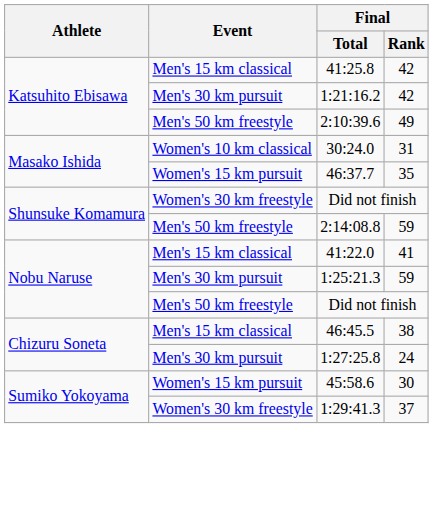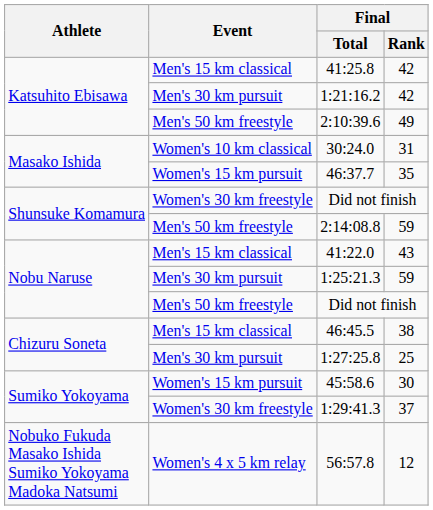 <table class="wikitable" style="font-size:90%">
 <tr>
 <th rowspan="2">Athlete</th>
 <th rowspan="2">Event</th>
 <th colspan="2">Final</th>
 </tr>
 <tr>
 <th>Total</th>
 <th>Rank</th>
 </tr>
 <tr>
 <td rowspan=3><a href='#'>Katsuhito Ebisawa</a></td>
 <td><a href='#'>Men's 15 km classical</a></td>
 <td align="center">41:25.8</td>
 <td align="center">42</td>
 </tr>
 <tr>
 <td><a href='#'>Men's 30 km pursuit</a></td>
 <td align="center">1:21:16.2</td>
 <td align="center">42</td>
 </tr>
 <tr>
 <td><a href='#'>Men's 50 km freestyle</a></td>
 <td align="center">2:10:39.6</td>
 <td align="center">49</td>
 </tr>
 <tr>
 <td rowspan=2><a href='#'>Masako Ishida</a></td>
 <td><a href='#'>Women's 10 km classical</a></td>
 <td align="center">30:24.0</td>
 <td align="center">31</td>
 </tr>
 <tr>
 <td><a href='#'>Women's 15 km pursuit</a></td>
 <td align="center">46:37.7</td>
 <td align="center">35</td>
 </tr>
 <tr>
 <td rowspan=2><a href='#'>Shunsuke Komamura</a></td>
 <td><a href='#'>Women's 30 km freestyle</a></td>
 <td colspan=2 align="center">Did not finish</td>
 </tr>
 <tr>
 <td><a href='#'>Men's 50 km freestyle</a></td>
 <td align="center">2:14:08.8</td>
 <td align="center">59</td>
 </tr>
 <tr>
 <td rowspan=3><a href='#'>Nobu Naruse</a></td>
 <td><a href='#'>Men's 15 km classical</a></td>
 <td align="center">41:22.0</td>
-<td align="center">41</td>
+<td align="center">43</td>
 </tr>
 <tr>
 <td><a href='#'>Men's 30 km pursuit</a></td>
 <td align="center">1:25:21.3</td>
 <td align="center">59</td>
 </tr>
 <tr>
 <td><a href='#'>Men's 50 km freestyle</a></td>
 <td colspan=2 align="center">Did not finish</td>
 </tr>
 <tr>
 <td rowspan=2><a href='#'>Chizuru Soneta</a></td>
 <td><a href='#'>Men's 15 km classical</a></td>
 <td align="center">46:45.5</td>
 <td align="center">38</td>
 </tr>
 <tr>
 <td><a href='#'>Men's 30 km pursuit</a></td>
 <td align="center">1:27:25.8</td>
-<td align="center">24</td>
+<td align="center">25</td>
 </tr>
 <tr>
 <td rowspan=2><a href='#'>Sumiko Yokoyama</a></td>
 <td><a href='#'>Women's 15 km pursuit</a></td>
 <td align="center">45:58.6</td>
 <td align="center">30</td>
 </tr>
 <tr>
 <td><a href='#'>Women's 30 km freestyle</a></td>
 <td align="center">1:29:41.3</td>
 <td align="center">37</td>
 </tr>
+<tr>
+<td><a href='#'>Nobuko Fukuda</a><br><a href='#'>Masako Ishida</a><br><a href='#'>Sumiko Yokoyama</a><br> <a href='#'>Madoka Natsumi</a></td>
+<td><a href='#'>Women's 4 x 5 km relay</a></td>
+<td align="center">56:57.8</td>
+<td align="center">12</td>
+</tr>
 </table>
